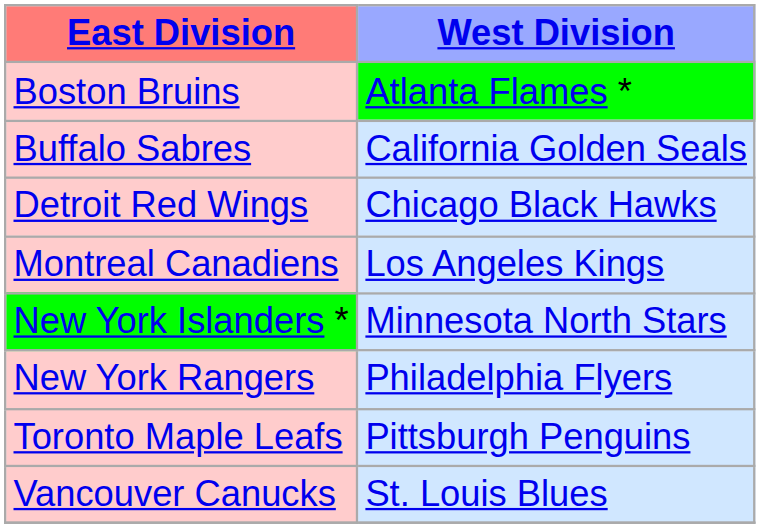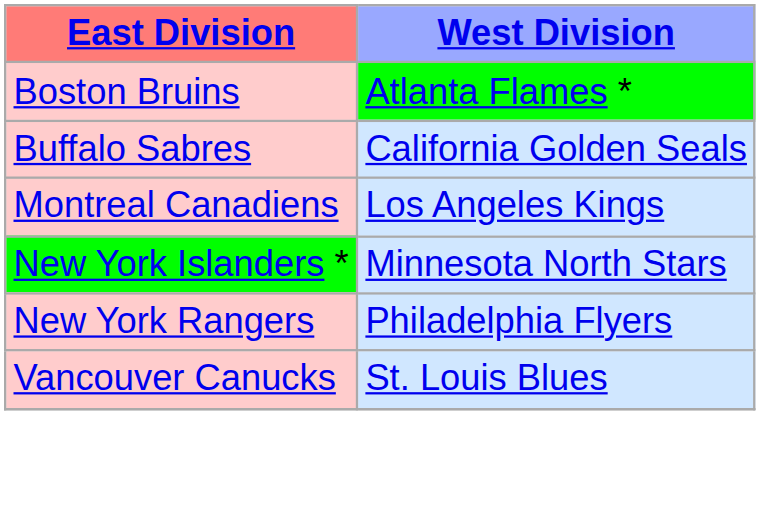 <table class="wikitable">
 <tr>
 <th style="background-color: #FF7B77;"><strong><a href='#'>East Division</a></strong></th>
 <th style="background-color: #99A8FF;"><strong><a href='#'>West Division</a></strong></th>
 </tr>
 <tr>
 <td style="background-color: #FFCCCC;"><a href='#'>Boston Bruins</a></td>
 <td style="background-color: #00FF00;"><a href='#'>Atlanta Flames</a> *</td>
 </tr>
 <tr>
 <td style="background-color: #FFCCCC;"><a href='#'>Buffalo Sabres</a></td>
 <td style="background-color: #D0E7FF;"><a href='#'>California Golden Seals</a></td>
 </tr>
 <tr>
-<td style="background-color: #FFCCCC;"><a href='#'>Detroit Red Wings</a></td>
-<td style="background-color: #D0E7FF;"><a href='#'>Chicago Black Hawks</a></td>
-</tr>
-<tr>
 <td style="background-color: #FFCCCC;"><a href='#'>Montreal Canadiens</a></td>
 <td style="background-color: #D0E7FF;"><a href='#'>Los Angeles Kings</a></td>
 </tr>
 <tr>
 <td style="background-color: #00FF00;"><a href='#'>New York Islanders</a> *</td>
 <td style="background-color: #D0E7FF;"><a href='#'>Minnesota North Stars</a></td>
 </tr>
 <tr>
 <td style="background-color: #FFCCCC;"><a href='#'>New York Rangers</a></td>
 <td style="background-color: #D0E7FF;"><a href='#'>Philadelphia Flyers</a></td>
 </tr>
 <tr>
-<td style="background-color: #FFCCCC;"><a href='#'>Toronto Maple Leafs</a></td>
-<td style="background-color: #D0E7FF;"><a href='#'>Pittsburgh Penguins</a></td>
-</tr>
-<tr>
 <td style="background-color: #FFCCCC;"><a href='#'>Vancouver Canucks</a></td>
 <td style="background-color: #D0E7FF;"><a href='#'>St. Louis Blues</a></td>
 </tr>
 <tr>
 </tr>
 </table>
